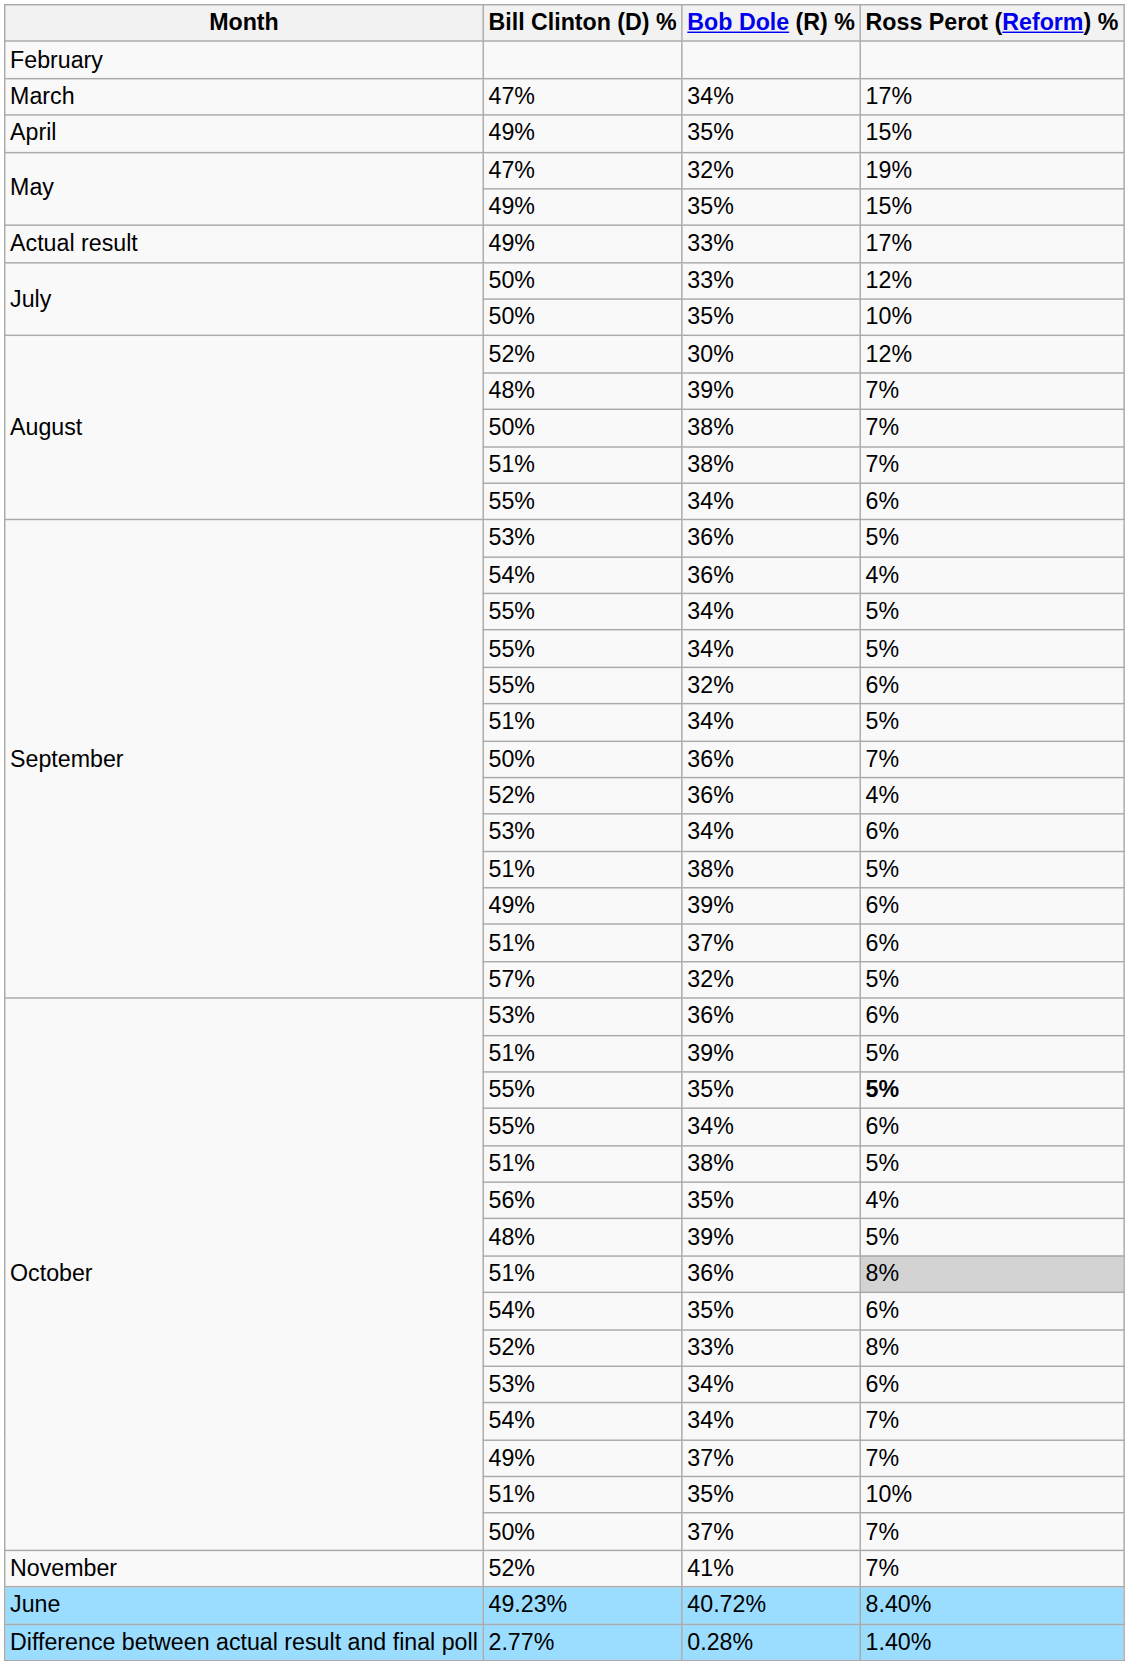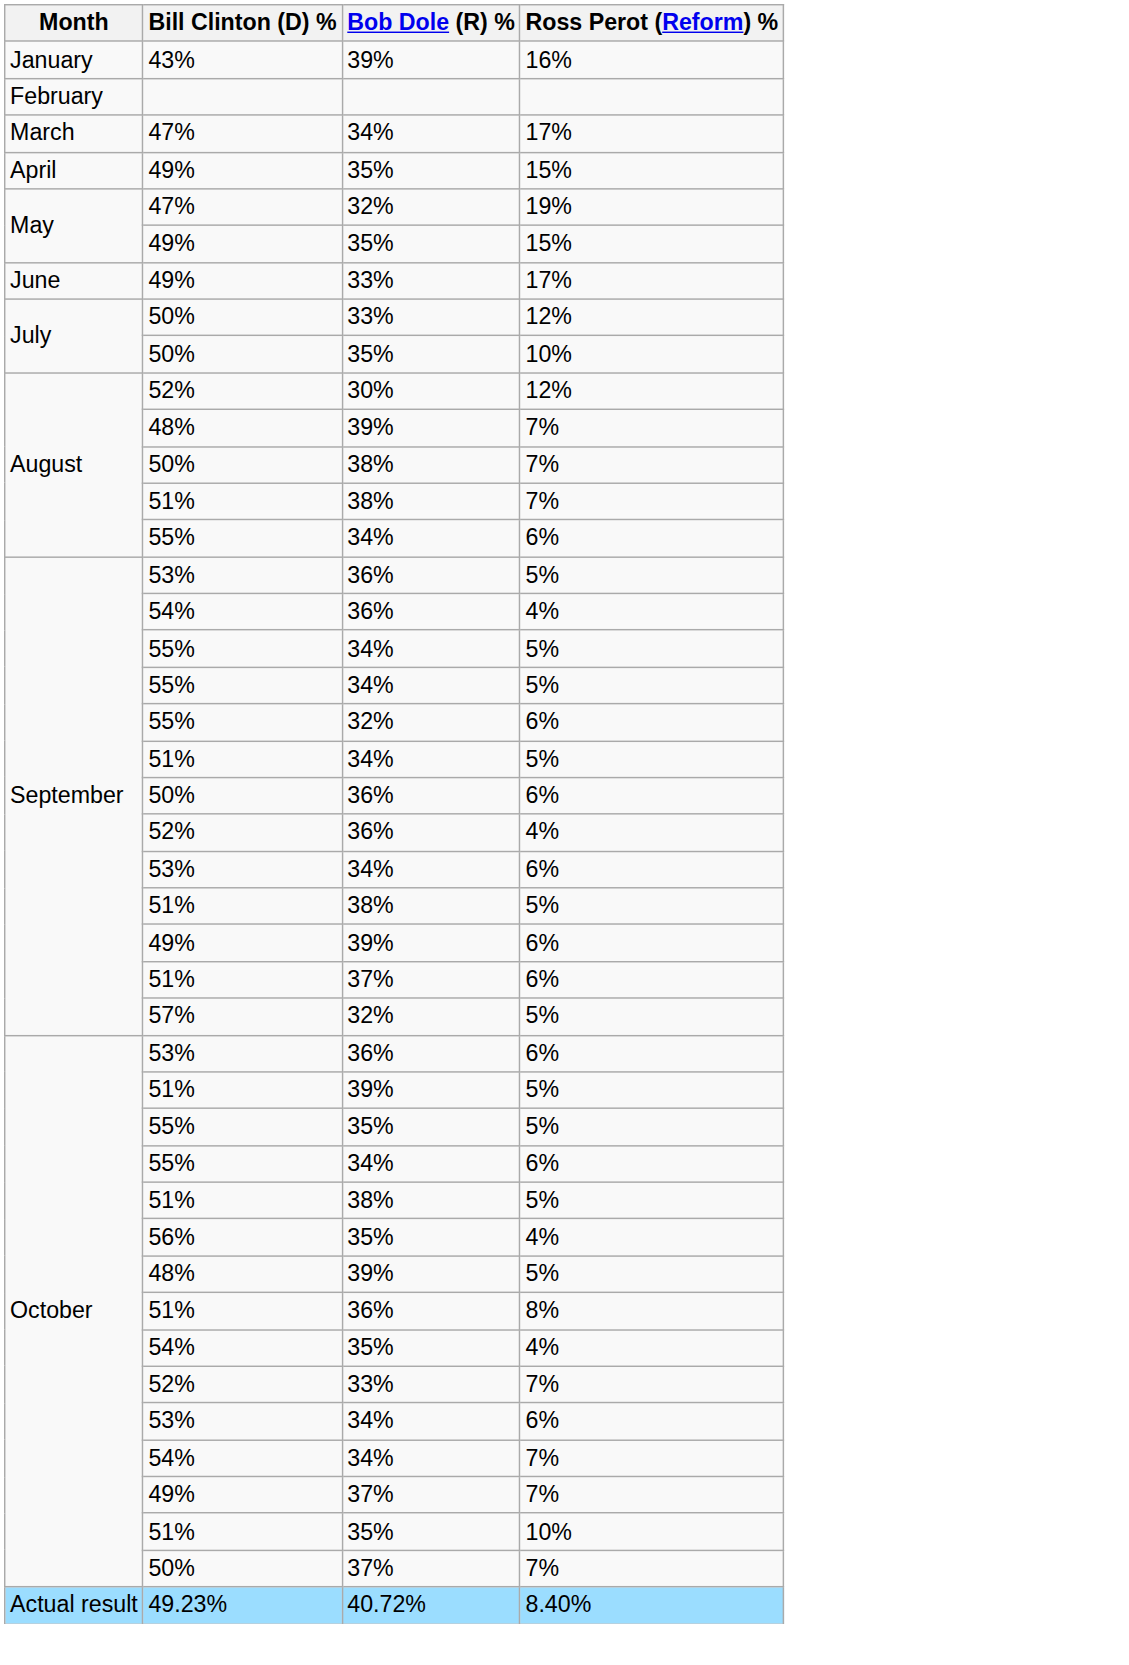 <table class="wikitable">
 <tr>
 <th>Month</th>
 <th>Bill Clinton (D) %</th>
 <th><a href='#'>Bob Dole</a> (R) %</th>
 <th>Ross Perot (<a href='#'>Reform</a>) %</th>
+</tr>
+<tr>
+<td>January</td>
+<td>43%</td>
+<td>39%</td>
+<td>16%</td>
 </tr>
 <tr>
 <td>February</td>
 <td></td>
 <td></td>
 <td></td>
 </tr>
 <tr>
 <td>March</td>
 <td>47%</td>
 <td>34%</td>
 <td>17%</td>
 </tr>
 <tr>
 <td>April</td>
 <td>49%</td>
 <td>35%</td>
 <td>15%</td>
 </tr>
 <tr>
 <td rowspan="2">May</td>
 <td>47%</td>
 <td>32%</td>
 <td>19%</td>
 </tr>
 <tr>
 <td>49%</td>
 <td>35%</td>
 <td>15%</td>
 </tr>
 <tr>
-<td>Actual result</td>
+<td>June</td>
 <td>49%</td>
 <td>33%</td>
 <td>17%</td>
 </tr>
 <tr>
 <td rowspan="2">July</td>
 <td>50%</td>
 <td>33%</td>
 <td>12%</td>
 </tr>
 <tr>
 <td>50%</td>
 <td>35%</td>
 <td>10%</td>
 </tr>
 <tr>
 <td rowspan="5">August</td>
 <td>52%</td>
 <td>30%</td>
 <td>12%</td>
 </tr>
 <tr>
 <td>48%</td>
 <td>39%</td>
 <td>7%</td>
 </tr>
 <tr>
 <td>50%</td>
 <td>38%</td>
 <td>7%</td>
 </tr>
 <tr>
 <td>51%</td>
 <td>38%</td>
 <td>7%</td>
 </tr>
 <tr>
 <td>55%</td>
 <td>34%</td>
 <td>6%</td>
 </tr>
 <tr>
 <td rowspan="13">September</td>
 <td>53%</td>
 <td>36%</td>
 <td>5%</td>
 </tr>
 <tr>
 <td>54%</td>
 <td>36%</td>
 <td>4%</td>
 </tr>
 <tr>
 <td>55%</td>
 <td>34%</td>
 <td>5%</td>
 </tr>
 <tr>
 <td>55%</td>
 <td>34%</td>
 <td>5%</td>
 </tr>
 <tr>
 <td>55%</td>
 <td>32%</td>
 <td>6%</td>
 </tr>
 <tr>
 <td>51%</td>
 <td>34%</td>
 <td>5%</td>
 </tr>
 <tr>
 <td>50%</td>
 <td>36%</td>
-<td>7%</td>
+<td>6%</td>
 </tr>
 <tr>
 <td>52%</td>
 <td>36%</td>
 <td>4%</td>
 </tr>
 <tr>
 <td>53%</td>
 <td>34%</td>
 <td>6%</td>
 </tr>
 <tr>
 <td>51%</td>
 <td>38%</td>
 <td>5%</td>
 </tr>
 <tr>
 <td>49%</td>
 <td>39%</td>
 <td>6%</td>
 </tr>
 <tr>
 <td>51%</td>
 <td>37%</td>
 <td>6%</td>
 </tr>
 <tr>
 <td>57%</td>
 <td>32%</td>
 <td>5%</td>
 </tr>
 <tr>
 <td rowspan="15">October</td>
 <td>53%</td>
 <td>36%</td>
 <td>6%</td>
 </tr>
 <tr>
 <td>51%</td>
 <td>39%</td>
 <td>5%</td>
 </tr>
 <tr>
 <td>55%</td>
 <td>35%</td>
-<td><strong>5%</strong></td>
+<td>5%</td>
 </tr>
 <tr>
 <td>55%</td>
 <td>34%</td>
 <td>6%</td>
 </tr>
 <tr>
 <td>51%</td>
 <td>38%</td>
 <td>5%</td>
 </tr>
 <tr>
 <td>56%</td>
 <td>35%</td>
 <td>4%</td>
 </tr>
 <tr>
 <td>48%</td>
 <td>39%</td>
 <td>5%</td>
 </tr>
 <tr>
 <td>51%</td>
 <td>36%</td>
-<td style="background: lightgrey;">8%</td>
+<td>8%</td>
 </tr>
 <tr>
 <td>54%</td>
 <td>35%</td>
-<td>6%</td>
+<td>4%</td>
 </tr>
 <tr>
 <td>52%</td>
 <td>33%</td>
-<td>8%</td>
+<td>7%</td>
 </tr>
 <tr>
 <td>53%</td>
 <td>34%</td>
 <td>6%</td>
 </tr>
 <tr>
 <td>54%</td>
 <td>34%</td>
 <td>7%</td>
 </tr>
 <tr>
 <td>49%</td>
 <td>37%</td>
 <td>7%</td>
 </tr>
 <tr>
 <td>51%</td>
 <td>35%</td>
 <td>10%</td>
 </tr>
 <tr>
 <td>50%</td>
 <td>37%</td>
 <td>7%</td>
 </tr>
-<tr>
-<td>November</td>
-<td>52%</td>
-<td>41%</td>
-<td>7%</td>
-</tr>
 <tr style="background:#9bddff;">
-<td>June</td>
+<td>Actual result</td>
 <td>49.23%</td>
 <td>40.72%</td>
 <td>8.40%</td>
 </tr>
-<tr style="background:#9bddff;">
-<td>Difference between actual result and final poll</td>
-<td>2.77%</td>
-<td>0.28%</td>
-<td>1.40%</td>
-</tr>
 </table>
